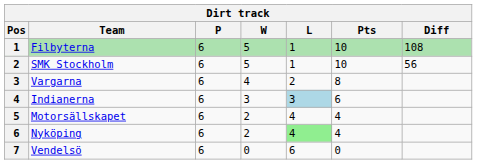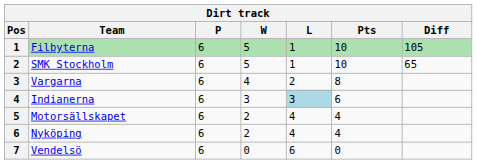 <table class="wikitable">
 <tr>
 <th colspan="7">Dirt track</th>
 </tr>
 <tr>
 <th width=20>Pos</th>
 <th width=200>Team</th>
 <th width=50>P</th>
 <th width=50>W</th>
 <th width=50>L</th>
 <th width=80>Pts</th>
 <th width=80>Diff</th>
 </tr>
 <tr style="background:#ACE1AF;">
 <th>1</th>
 <td><a href='#'>Filbyterna</a></td>
 <td>6</td>
 <td>5</td>
 <td>1</td>
 <td>10</td>
-<td>108</td>
+<td>105</td>
 </tr>
 <tr>
 <th>2</th>
 <td><a href='#'>SMK Stockholm</a></td>
 <td>6</td>
 <td>5</td>
 <td>1</td>
 <td>10</td>
-<td>56</td>
+<td>65</td>
 </tr>
 <tr>
 <th>3</th>
 <td><a href='#'>Vargarna</a></td>
 <td>6</td>
 <td>4</td>
 <td>2</td>
 <td>8</td>
 <td></td>
 </tr>
 <tr>
 <th>4</th>
 <td><a href='#'>Indianerna</a></td>
 <td>6</td>
 <td>3</td>
 <td style="background: lightblue;">3</td>
 <td>6</td>
 <td></td>
 </tr>
 <tr>
 <th>5</th>
 <td><a href='#'>Motorsällskapet</a></td>
 <td>6</td>
 <td>2</td>
 <td>4</td>
 <td>4</td>
 <td></td>
 </tr>
 <tr>
 <th>6</th>
 <td><a href='#'>Nyköping</a></td>
 <td>6</td>
 <td>2</td>
-<td style="background: lightgreen;">4</td>
+<td>4</td>
 <td>4</td>
 <td></td>
 </tr>
 <tr>
 <th>7</th>
 <td><a href='#'>Vendelsö</a></td>
 <td>6</td>
 <td>0</td>
 <td>6</td>
 <td>0</td>
 <td></td>
 </tr>
 </table>
